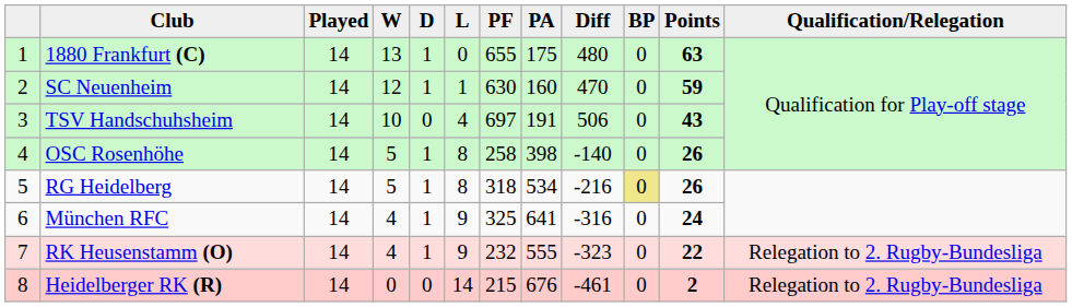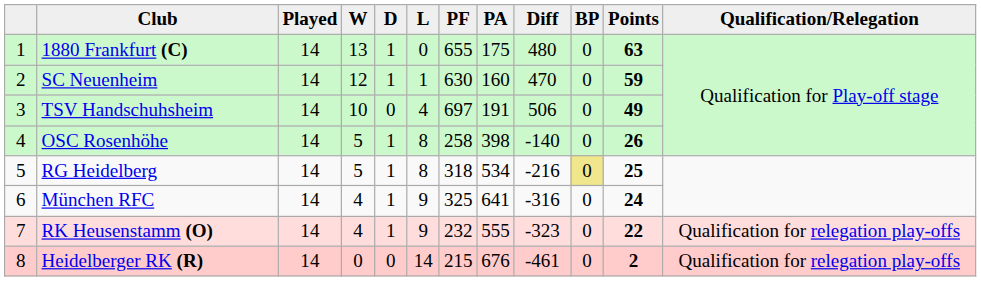 <table class="wikitable" style="text-align: center;">
 <tr>
 <th style="background:#efefef;" width="20"></th>
 <th style="background:#efefef;" width="195">Club</th>
 <th style="background:#efefef;" width="20">Played</th>
 <th style="background:#efefef;" width="20">W</th>
 <th style="background:#efefef;" width="20">D</th>
 <th style="background:#efefef;" width="20">L</th>
 <th style="background:#efefef;" width="20">PF</th>
 <th style="background:#efefef;" width="20">PA</th>
 <th style="background:#efefef;" width="40">Diff</th>
 <th style="background:#efefef;" width="20">BP</th>
 <th style="background:#efefef;" width="20">Points</th>
 <th style="background:#efefef;" width="255">Qualification/Relegation</th>
 </tr>
 <tr style="background:#CCF9CC;" align=center>
 <td>1</td>
 <td align=left><a href='#'>1880 Frankfurt</a> <strong>(C)</strong></td>
 <td>14</td>
 <td>13</td>
 <td>1</td>
 <td>0</td>
 <td>655</td>
 <td>175</td>
 <td>480</td>
 <td>0</td>
 <td><strong>63</strong></td>
 <td rowspan=4>Qualification for <a href='#'>Play-off stage</a></td>
 </tr>
 <tr style="background:#CCF9CC;" align=center>
 <td>2</td>
 <td align=left><a href='#'>SC Neuenheim</a></td>
 <td>14</td>
 <td>12</td>
 <td>1</td>
 <td>1</td>
 <td>630</td>
 <td>160</td>
 <td>470</td>
 <td>0</td>
 <td><strong>59</strong></td>
 </tr>
 <tr style="background:#CCF9CC;" align=center>
 <td>3</td>
 <td align=left><a href='#'>TSV Handschuhsheim</a></td>
 <td>14</td>
 <td>10</td>
 <td>0</td>
 <td>4</td>
 <td>697</td>
 <td>191</td>
 <td>506</td>
 <td>0</td>
-<td><strong>43</strong></td>
+<td><strong>49</strong></td>
 </tr>
 <tr style="background:#CCF9CC;" align=center>
 <td>4</td>
 <td align=left><a href='#'>OSC Rosenhöhe</a></td>
 <td>14</td>
 <td>5</td>
 <td>1</td>
 <td>8</td>
 <td>258</td>
 <td>398</td>
 <td>-140</td>
 <td>0</td>
 <td><strong>26</strong></td>
 </tr>
 <tr align=center>
 <td>5</td>
 <td align=left><a href='#'>RG Heidelberg</a></td>
 <td>14</td>
 <td>5</td>
 <td>1</td>
 <td>8</td>
 <td>318</td>
 <td>534</td>
 <td>-216</td>
 <td style="background: khaki;">0</td>
-<td><strong>26</strong></td>
+<td><strong>25</strong></td>
 </tr>
 <tr align=center>
 <td>6</td>
 <td align=left><a href='#'>München RFC</a></td>
 <td>14</td>
 <td>4</td>
 <td>1</td>
 <td>9</td>
 <td>325</td>
 <td>641</td>
 <td>-316</td>
 <td>0</td>
 <td><strong>24</strong></td>
 </tr>
 <tr style="background:#FFDDDD;" align=center>
 <td>7</td>
 <td align=left><a href='#'>RK Heusenstamm</a> <strong>(O)</strong></td>
 <td>14</td>
 <td>4</td>
 <td>1</td>
 <td>9</td>
 <td>232</td>
 <td>555</td>
 <td>-323</td>
 <td>0</td>
 <td><strong>22</strong></td>
-<td>Relegation to <a href='#'>2. Rugby-Bundesliga</a></td>
+<td>Qualification for <a href='#'>relegation play-offs</a></td>
 </tr>
 <tr style="background:#FFCCCB;" align=center>
 <td>8</td>
 <td align=left><a href='#'>Heidelberger RK</a> <strong>(R)</strong></td>
 <td>14</td>
 <td>0</td>
 <td>0</td>
 <td>14</td>
 <td>215</td>
 <td>676</td>
 <td>-461</td>
 <td>0</td>
 <td><strong>2</strong></td>
-<td>Relegation to <a href='#'>2. Rugby-Bundesliga</a></td>
+<td>Qualification for <a href='#'>relegation play-offs</a></td>
 </tr>
 </table>
